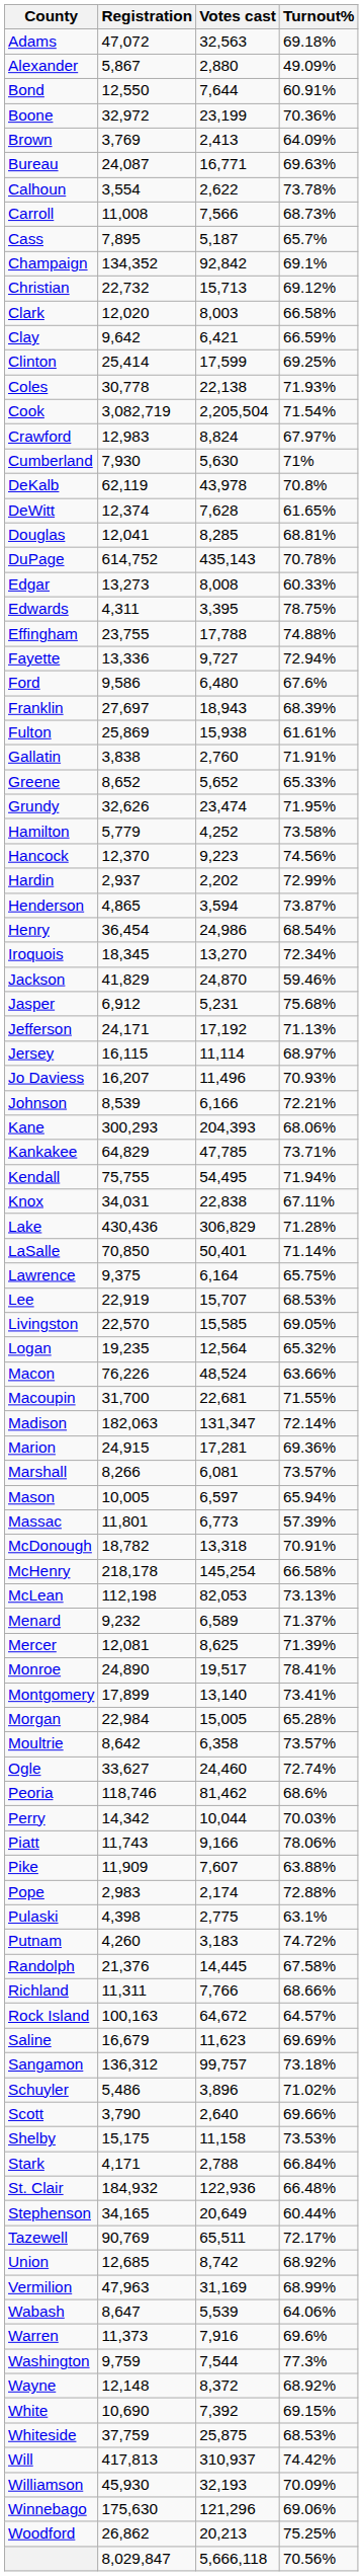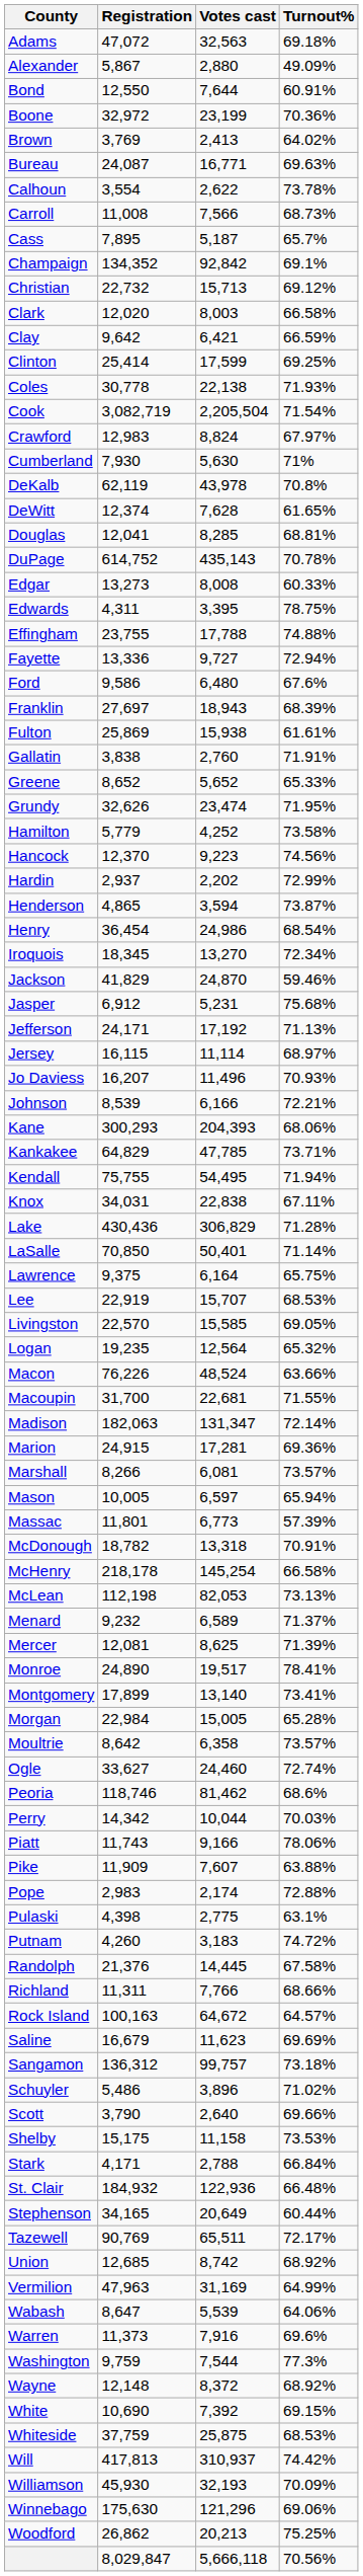 <table class="wikitable collapsible collapsed sortable">
 <tr>
 <th>County</th>
 <th>Registration</th>
 <th>Votes cast</th>
 <th>Turnout%</th>
 </tr>
 <tr>
 <td><a href='#'>Adams</a></td>
 <td>47,072</td>
 <td>32,563</td>
 <td>69.18%</td>
 </tr>
 <tr>
 <td><a href='#'>Alexander</a></td>
 <td>5,867</td>
 <td>2,880</td>
 <td>49.09%</td>
 </tr>
 <tr>
 <td><a href='#'>Bond</a></td>
 <td>12,550</td>
 <td>7,644</td>
 <td>60.91%</td>
 </tr>
 <tr>
 <td><a href='#'>Boone</a></td>
 <td>32,972</td>
 <td>23,199</td>
 <td>70.36%</td>
 </tr>
 <tr>
 <td><a href='#'>Brown</a></td>
 <td>3,769</td>
 <td>2,413</td>
-<td>64.09%</td>
+<td>64.02%</td>
 </tr>
 <tr>
 <td><a href='#'>Bureau</a></td>
 <td>24,087</td>
 <td>16,771</td>
 <td>69.63%</td>
 </tr>
 <tr>
 <td><a href='#'>Calhoun</a></td>
 <td>3,554</td>
 <td>2,622</td>
 <td>73.78%</td>
 </tr>
 <tr>
 <td><a href='#'>Carroll</a></td>
 <td>11,008</td>
 <td>7,566</td>
 <td>68.73%</td>
 </tr>
 <tr>
 <td><a href='#'>Cass</a></td>
 <td>7,895</td>
 <td>5,187</td>
 <td>65.7%</td>
 </tr>
 <tr>
 <td><a href='#'>Champaign</a></td>
 <td>134,352</td>
 <td>92,842</td>
 <td>69.1%</td>
 </tr>
 <tr>
 <td><a href='#'>Christian</a></td>
 <td>22,732</td>
 <td>15,713</td>
 <td>69.12%</td>
 </tr>
 <tr>
 <td><a href='#'>Clark</a></td>
 <td>12,020</td>
 <td>8,003</td>
 <td>66.58%</td>
 </tr>
 <tr>
 <td><a href='#'>Clay</a></td>
 <td>9,642</td>
 <td>6,421</td>
 <td>66.59%</td>
 </tr>
 <tr>
 <td><a href='#'>Clinton</a></td>
 <td>25,414</td>
 <td>17,599</td>
 <td>69.25%</td>
 </tr>
 <tr>
 <td><a href='#'>Coles</a></td>
 <td>30,778</td>
 <td>22,138</td>
 <td>71.93%</td>
 </tr>
 <tr>
 <td><a href='#'>Cook</a></td>
 <td>3,082,719</td>
 <td>2,205,504</td>
 <td>71.54%</td>
 </tr>
 <tr>
 <td><a href='#'>Crawford</a></td>
 <td>12,983</td>
 <td>8,824</td>
 <td>67.97%</td>
 </tr>
 <tr>
 <td><a href='#'>Cumberland</a></td>
 <td>7,930</td>
 <td>5,630</td>
 <td>71%</td>
 </tr>
 <tr>
 <td><a href='#'>DeKalb</a></td>
 <td>62,119</td>
 <td>43,978</td>
 <td>70.8%</td>
 </tr>
 <tr>
 <td><a href='#'>DeWitt</a></td>
 <td>12,374</td>
 <td>7,628</td>
 <td>61.65%</td>
 </tr>
 <tr>
 <td><a href='#'>Douglas</a></td>
 <td>12,041</td>
 <td>8,285</td>
 <td>68.81%</td>
 </tr>
 <tr>
 <td><a href='#'>DuPage</a></td>
 <td>614,752</td>
 <td>435,143</td>
 <td>70.78%</td>
 </tr>
 <tr>
 <td><a href='#'>Edgar</a></td>
 <td>13,273</td>
 <td>8,008</td>
 <td>60.33%</td>
 </tr>
 <tr>
 <td><a href='#'>Edwards</a></td>
 <td>4,311</td>
 <td>3,395</td>
 <td>78.75%</td>
 </tr>
 <tr>
 <td><a href='#'>Effingham</a></td>
 <td>23,755</td>
 <td>17,788</td>
 <td>74.88%</td>
 </tr>
 <tr>
 <td><a href='#'>Fayette</a></td>
 <td>13,336</td>
 <td>9,727</td>
 <td>72.94%</td>
 </tr>
 <tr>
 <td><a href='#'>Ford</a></td>
 <td>9,586</td>
 <td>6,480</td>
 <td>67.6%</td>
 </tr>
 <tr>
 <td><a href='#'>Franklin</a></td>
 <td>27,697</td>
 <td>18,943</td>
 <td>68.39%</td>
 </tr>
 <tr>
 <td><a href='#'>Fulton</a></td>
 <td>25,869</td>
 <td>15,938</td>
 <td>61.61%</td>
 </tr>
 <tr>
 <td><a href='#'>Gallatin</a></td>
 <td>3,838</td>
 <td>2,760</td>
 <td>71.91%</td>
 </tr>
 <tr>
 <td><a href='#'>Greene</a></td>
 <td>8,652</td>
 <td>5,652</td>
 <td>65.33%</td>
 </tr>
 <tr>
 <td><a href='#'>Grundy</a></td>
 <td>32,626</td>
 <td>23,474</td>
 <td>71.95%</td>
 </tr>
 <tr>
 <td><a href='#'>Hamilton</a></td>
 <td>5,779</td>
 <td>4,252</td>
 <td>73.58%</td>
 </tr>
 <tr>
 <td><a href='#'>Hancock</a></td>
 <td>12,370</td>
 <td>9,223</td>
 <td>74.56%</td>
 </tr>
 <tr>
 <td><a href='#'>Hardin</a></td>
 <td>2,937</td>
 <td>2,202</td>
 <td>72.99%</td>
 </tr>
 <tr>
 <td><a href='#'>Henderson</a></td>
 <td>4,865</td>
 <td>3,594</td>
 <td>73.87%</td>
 </tr>
 <tr>
 <td><a href='#'>Henry</a></td>
 <td>36,454</td>
 <td>24,986</td>
 <td>68.54%</td>
 </tr>
 <tr>
 <td><a href='#'>Iroquois</a></td>
 <td>18,345</td>
 <td>13,270</td>
 <td>72.34%</td>
 </tr>
 <tr>
 <td><a href='#'>Jackson</a></td>
 <td>41,829</td>
 <td>24,870</td>
 <td>59.46%</td>
 </tr>
 <tr>
 <td><a href='#'>Jasper</a></td>
 <td>6,912</td>
 <td>5,231</td>
 <td>75.68%</td>
 </tr>
 <tr>
 <td><a href='#'>Jefferson</a></td>
 <td>24,171</td>
 <td>17,192</td>
 <td>71.13%</td>
 </tr>
 <tr>
 <td><a href='#'>Jersey</a></td>
 <td>16,115</td>
 <td>11,114</td>
 <td>68.97%</td>
 </tr>
 <tr>
 <td><a href='#'>Jo Daviess</a></td>
 <td>16,207</td>
 <td>11,496</td>
 <td>70.93%</td>
 </tr>
 <tr>
 <td><a href='#'>Johnson</a></td>
 <td>8,539</td>
 <td>6,166</td>
 <td>72.21%</td>
 </tr>
 <tr>
 <td><a href='#'>Kane</a></td>
 <td>300,293</td>
 <td>204,393</td>
 <td>68.06%</td>
 </tr>
 <tr>
 <td><a href='#'>Kankakee</a></td>
 <td>64,829</td>
 <td>47,785</td>
 <td>73.71%</td>
 </tr>
 <tr>
 <td><a href='#'>Kendall</a></td>
 <td>75,755</td>
 <td>54,495</td>
 <td>71.94%</td>
 </tr>
 <tr>
 <td><a href='#'>Knox</a></td>
 <td>34,031</td>
 <td>22,838</td>
 <td>67.11%</td>
 </tr>
 <tr>
 <td><a href='#'>Lake</a></td>
 <td>430,436</td>
 <td>306,829</td>
 <td>71.28%</td>
 </tr>
 <tr>
 <td><a href='#'>LaSalle</a></td>
 <td>70,850</td>
 <td>50,401</td>
 <td>71.14%</td>
 </tr>
 <tr>
 <td><a href='#'>Lawrence</a></td>
 <td>9,375</td>
 <td>6,164</td>
 <td>65.75%</td>
 </tr>
 <tr>
 <td><a href='#'>Lee</a></td>
 <td>22,919</td>
 <td>15,707</td>
 <td>68.53%</td>
 </tr>
 <tr>
 <td><a href='#'>Livingston</a></td>
 <td>22,570</td>
 <td>15,585</td>
 <td>69.05%</td>
 </tr>
 <tr>
 <td><a href='#'>Logan</a></td>
 <td>19,235</td>
 <td>12,564</td>
 <td>65.32%</td>
 </tr>
 <tr>
 <td><a href='#'>Macon</a></td>
 <td>76,226</td>
 <td>48,524</td>
 <td>63.66%</td>
 </tr>
 <tr>
 <td><a href='#'>Macoupin</a></td>
 <td>31,700</td>
 <td>22,681</td>
 <td>71.55%</td>
 </tr>
 <tr>
 <td><a href='#'>Madison</a></td>
 <td>182,063</td>
 <td>131,347</td>
 <td>72.14%</td>
 </tr>
 <tr>
 <td><a href='#'>Marion</a></td>
 <td>24,915</td>
 <td>17,281</td>
 <td>69.36%</td>
 </tr>
 <tr>
 <td><a href='#'>Marshall</a></td>
 <td>8,266</td>
 <td>6,081</td>
 <td>73.57%</td>
 </tr>
 <tr>
 <td><a href='#'>Mason</a></td>
 <td>10,005</td>
 <td>6,597</td>
 <td>65.94%</td>
 </tr>
 <tr>
 <td><a href='#'>Massac</a></td>
 <td>11,801</td>
 <td>6,773</td>
 <td>57.39%</td>
 </tr>
 <tr>
 <td><a href='#'>McDonough</a></td>
 <td>18,782</td>
 <td>13,318</td>
 <td>70.91%</td>
 </tr>
 <tr>
 <td><a href='#'>McHenry</a></td>
 <td>218,178</td>
 <td>145,254</td>
 <td>66.58%</td>
 </tr>
 <tr>
 <td><a href='#'>McLean</a></td>
 <td>112,198</td>
 <td>82,053</td>
 <td>73.13%</td>
 </tr>
 <tr>
 <td><a href='#'>Menard</a></td>
 <td>9,232</td>
 <td>6,589</td>
 <td>71.37%</td>
 </tr>
 <tr>
 <td><a href='#'>Mercer</a></td>
 <td>12,081</td>
 <td>8,625</td>
 <td>71.39%</td>
 </tr>
 <tr>
 <td><a href='#'>Monroe</a></td>
 <td>24,890</td>
 <td>19,517</td>
 <td>78.41%</td>
 </tr>
 <tr>
 <td><a href='#'>Montgomery</a></td>
 <td>17,899</td>
 <td>13,140</td>
 <td>73.41%</td>
 </tr>
 <tr>
 <td><a href='#'>Morgan</a></td>
 <td>22,984</td>
 <td>15,005</td>
 <td>65.28%</td>
 </tr>
 <tr>
 <td><a href='#'>Moultrie</a></td>
 <td>8,642</td>
 <td>6,358</td>
 <td>73.57%</td>
 </tr>
 <tr>
 <td><a href='#'>Ogle</a></td>
 <td>33,627</td>
 <td>24,460</td>
 <td>72.74%</td>
 </tr>
 <tr>
 <td><a href='#'>Peoria</a></td>
 <td>118,746</td>
 <td>81,462</td>
 <td>68.6%</td>
 </tr>
 <tr>
 <td><a href='#'>Perry</a></td>
 <td>14,342</td>
 <td>10,044</td>
 <td>70.03%</td>
 </tr>
 <tr>
 <td><a href='#'>Piatt</a></td>
 <td>11,743</td>
 <td>9,166</td>
 <td>78.06%</td>
 </tr>
 <tr>
 <td><a href='#'>Pike</a></td>
 <td>11,909</td>
 <td>7,607</td>
 <td>63.88%</td>
 </tr>
 <tr>
 <td><a href='#'>Pope</a></td>
 <td>2,983</td>
 <td>2,174</td>
 <td>72.88%</td>
 </tr>
 <tr>
 <td><a href='#'>Pulaski</a></td>
 <td>4,398</td>
 <td>2,775</td>
 <td>63.1%</td>
 </tr>
 <tr>
 <td><a href='#'>Putnam</a></td>
 <td>4,260</td>
 <td>3,183</td>
 <td>74.72%</td>
 </tr>
 <tr>
 <td><a href='#'>Randolph</a></td>
 <td>21,376</td>
 <td>14,445</td>
 <td>67.58%</td>
 </tr>
 <tr>
 <td><a href='#'>Richland</a></td>
 <td>11,311</td>
 <td>7,766</td>
 <td>68.66%</td>
 </tr>
 <tr>
 <td><a href='#'>Rock Island</a></td>
 <td>100,163</td>
 <td>64,672</td>
 <td>64.57%</td>
 </tr>
 <tr>
 <td><a href='#'>Saline</a></td>
 <td>16,679</td>
 <td>11,623</td>
 <td>69.69%</td>
 </tr>
 <tr>
 <td><a href='#'>Sangamon</a></td>
 <td>136,312</td>
 <td>99,757</td>
 <td>73.18%</td>
 </tr>
 <tr>
 <td><a href='#'>Schuyler</a></td>
 <td>5,486</td>
 <td>3,896</td>
 <td>71.02%</td>
 </tr>
 <tr>
 <td><a href='#'>Scott</a></td>
 <td>3,790</td>
 <td>2,640</td>
 <td>69.66%</td>
 </tr>
 <tr>
 <td><a href='#'>Shelby</a></td>
 <td>15,175</td>
 <td>11,158</td>
 <td>73.53%</td>
 </tr>
 <tr>
 <td><a href='#'>Stark</a></td>
 <td>4,171</td>
 <td>2,788</td>
 <td>66.84%</td>
 </tr>
 <tr>
 <td><a href='#'>St. Clair</a></td>
 <td>184,932</td>
 <td>122,936</td>
 <td>66.48%</td>
 </tr>
 <tr>
 <td><a href='#'>Stephenson</a></td>
 <td>34,165</td>
 <td>20,649</td>
 <td>60.44%</td>
 </tr>
 <tr>
 <td><a href='#'>Tazewell</a></td>
 <td>90,769</td>
 <td>65,511</td>
 <td>72.17%</td>
 </tr>
 <tr>
 <td><a href='#'>Union</a></td>
 <td>12,685</td>
 <td>8,742</td>
 <td>68.92%</td>
 </tr>
 <tr>
 <td><a href='#'>Vermilion</a></td>
 <td>47,963</td>
 <td>31,169</td>
-<td>68.99%</td>
+<td>64.99%</td>
 </tr>
 <tr>
 <td><a href='#'>Wabash</a></td>
 <td>8,647</td>
 <td>5,539</td>
 <td>64.06%</td>
 </tr>
 <tr>
 <td><a href='#'>Warren</a></td>
 <td>11,373</td>
 <td>7,916</td>
 <td>69.6%</td>
 </tr>
 <tr>
 <td><a href='#'>Washington</a></td>
 <td>9,759</td>
 <td>7,544</td>
 <td>77.3%</td>
 </tr>
 <tr>
 <td><a href='#'>Wayne</a></td>
 <td>12,148</td>
 <td>8,372</td>
 <td>68.92%</td>
 </tr>
 <tr>
 <td><a href='#'>White</a></td>
 <td>10,690</td>
 <td>7,392</td>
 <td>69.15%</td>
 </tr>
 <tr>
 <td><a href='#'>Whiteside</a></td>
 <td>37,759</td>
 <td>25,875</td>
 <td>68.53%</td>
 </tr>
 <tr>
 <td><a href='#'>Will</a></td>
 <td>417,813</td>
 <td>310,937</td>
 <td>74.42%</td>
 </tr>
 <tr>
 <td><a href='#'>Williamson</a></td>
 <td>45,930</td>
 <td>32,193</td>
 <td>70.09%</td>
 </tr>
 <tr>
 <td><a href='#'>Winnebago</a></td>
 <td>175,630</td>
 <td>121,296</td>
 <td>69.06%</td>
 </tr>
 <tr>
 <td><a href='#'>Woodford</a></td>
 <td>26,862</td>
 <td>20,213</td>
 <td>75.25%</td>
 </tr>
 <tr>
 <th></th>
 <td>8,029,847</td>
 <td>5,666,118</td>
 <td>70.56%</td>
 </tr>
 </table>
